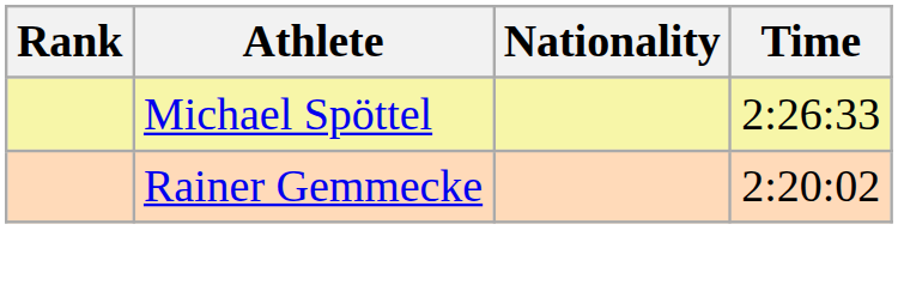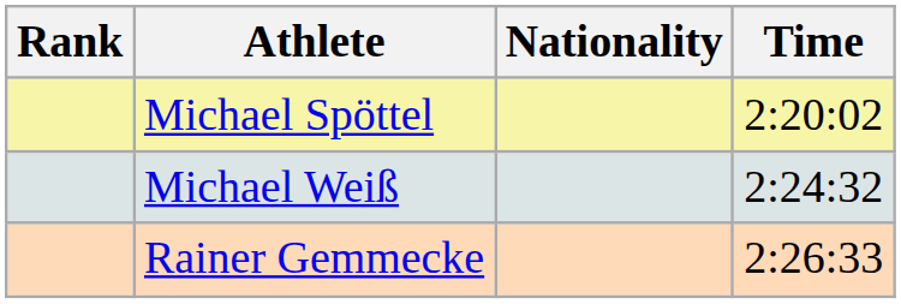 <table class="wikitable sortable">
 <tr>
 <th>Rank</th>
 <th>Athlete</th>
 <th>Nationality</th>
 <th>Time</th>
 </tr>
 <tr bgcolor="#F7F6A8">
 <td align=center></td>
 <td><a href='#'>Michael Spöttel</a></td>
 <td></td>
-<td>2:26:33</td>
+<td>2:20:02</td>
+</tr>
+<tr bgcolor="#DCE5E5">
+<td align=center></td>
+<td><a href='#'>Michael Weiß</a></td>
+<td></td>
+<td>2:24:32</td>
 </tr>
 <tr bgcolor="#FFDAB9">
 <td align=center></td>
 <td><a href='#'>Rainer Gemmecke</a></td>
 <td></td>
-<td>2:20:02</td>
+<td>2:26:33</td>
 </tr>
 </table>
